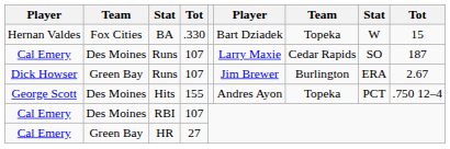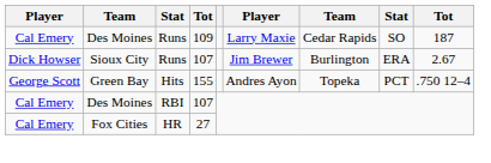 <table class="wikitable" style="text-align:center">
 <tr>
 <th>Player</th>
 <th>Team</th>
 <th>Stat</th>
 <th>Tot</th>
 <th></th>
 <th>Player</th>
 <th>Team</th>
 <th>Stat</th>
 <th>Tot</th>
 </tr>
 <tr>
-<td>Hernan Valdes</td>
-<td>Fox Cities</td>
-<td>BA</td>
-<td>.330</td>
-<td></td>
-<td>Bart Dziadek</td>
-<td>Topeka</td>
-<td>W</td>
-<td>15</td>
-</tr>
-<tr>
 <td><a href='#'>Cal Emery</a></td>
 <td>Des Moines</td>
 <td>Runs</td>
-<td>107</td>
+<td>109</td>
 <td></td>
 <td><a href='#'>Larry Maxie</a></td>
 <td>Cedar Rapids</td>
 <td>SO</td>
 <td>187</td>
 </tr>
 <tr>
 <td><a href='#'>Dick Howser</a></td>
-<td>Green Bay</td>
+<td>Sioux City</td>
 <td>Runs</td>
 <td>107</td>
 <td></td>
 <td><a href='#'>Jim Brewer</a></td>
 <td>Burlington</td>
 <td>ERA</td>
 <td>2.67</td>
 </tr>
 <tr>
 <td><a href='#'>George Scott</a></td>
-<td>Des Moines</td>
+<td>Green Bay</td>
 <td>Hits</td>
 <td>155</td>
 <td></td>
 <td>Andres Ayon</td>
 <td>Topeka</td>
 <td>PCT</td>
 <td>.750 12–4</td>
 </tr>
 <tr>
 <td><a href='#'>Cal Emery</a></td>
 <td>Des Moines</td>
 <td>RBI</td>
 <td>107</td>
 </tr>
 <tr>
 <td><a href='#'>Cal Emery</a></td>
-<td>Green Bay</td>
+<td>Fox Cities</td>
 <td>HR</td>
 <td>27</td>
 </tr>
 </table>
